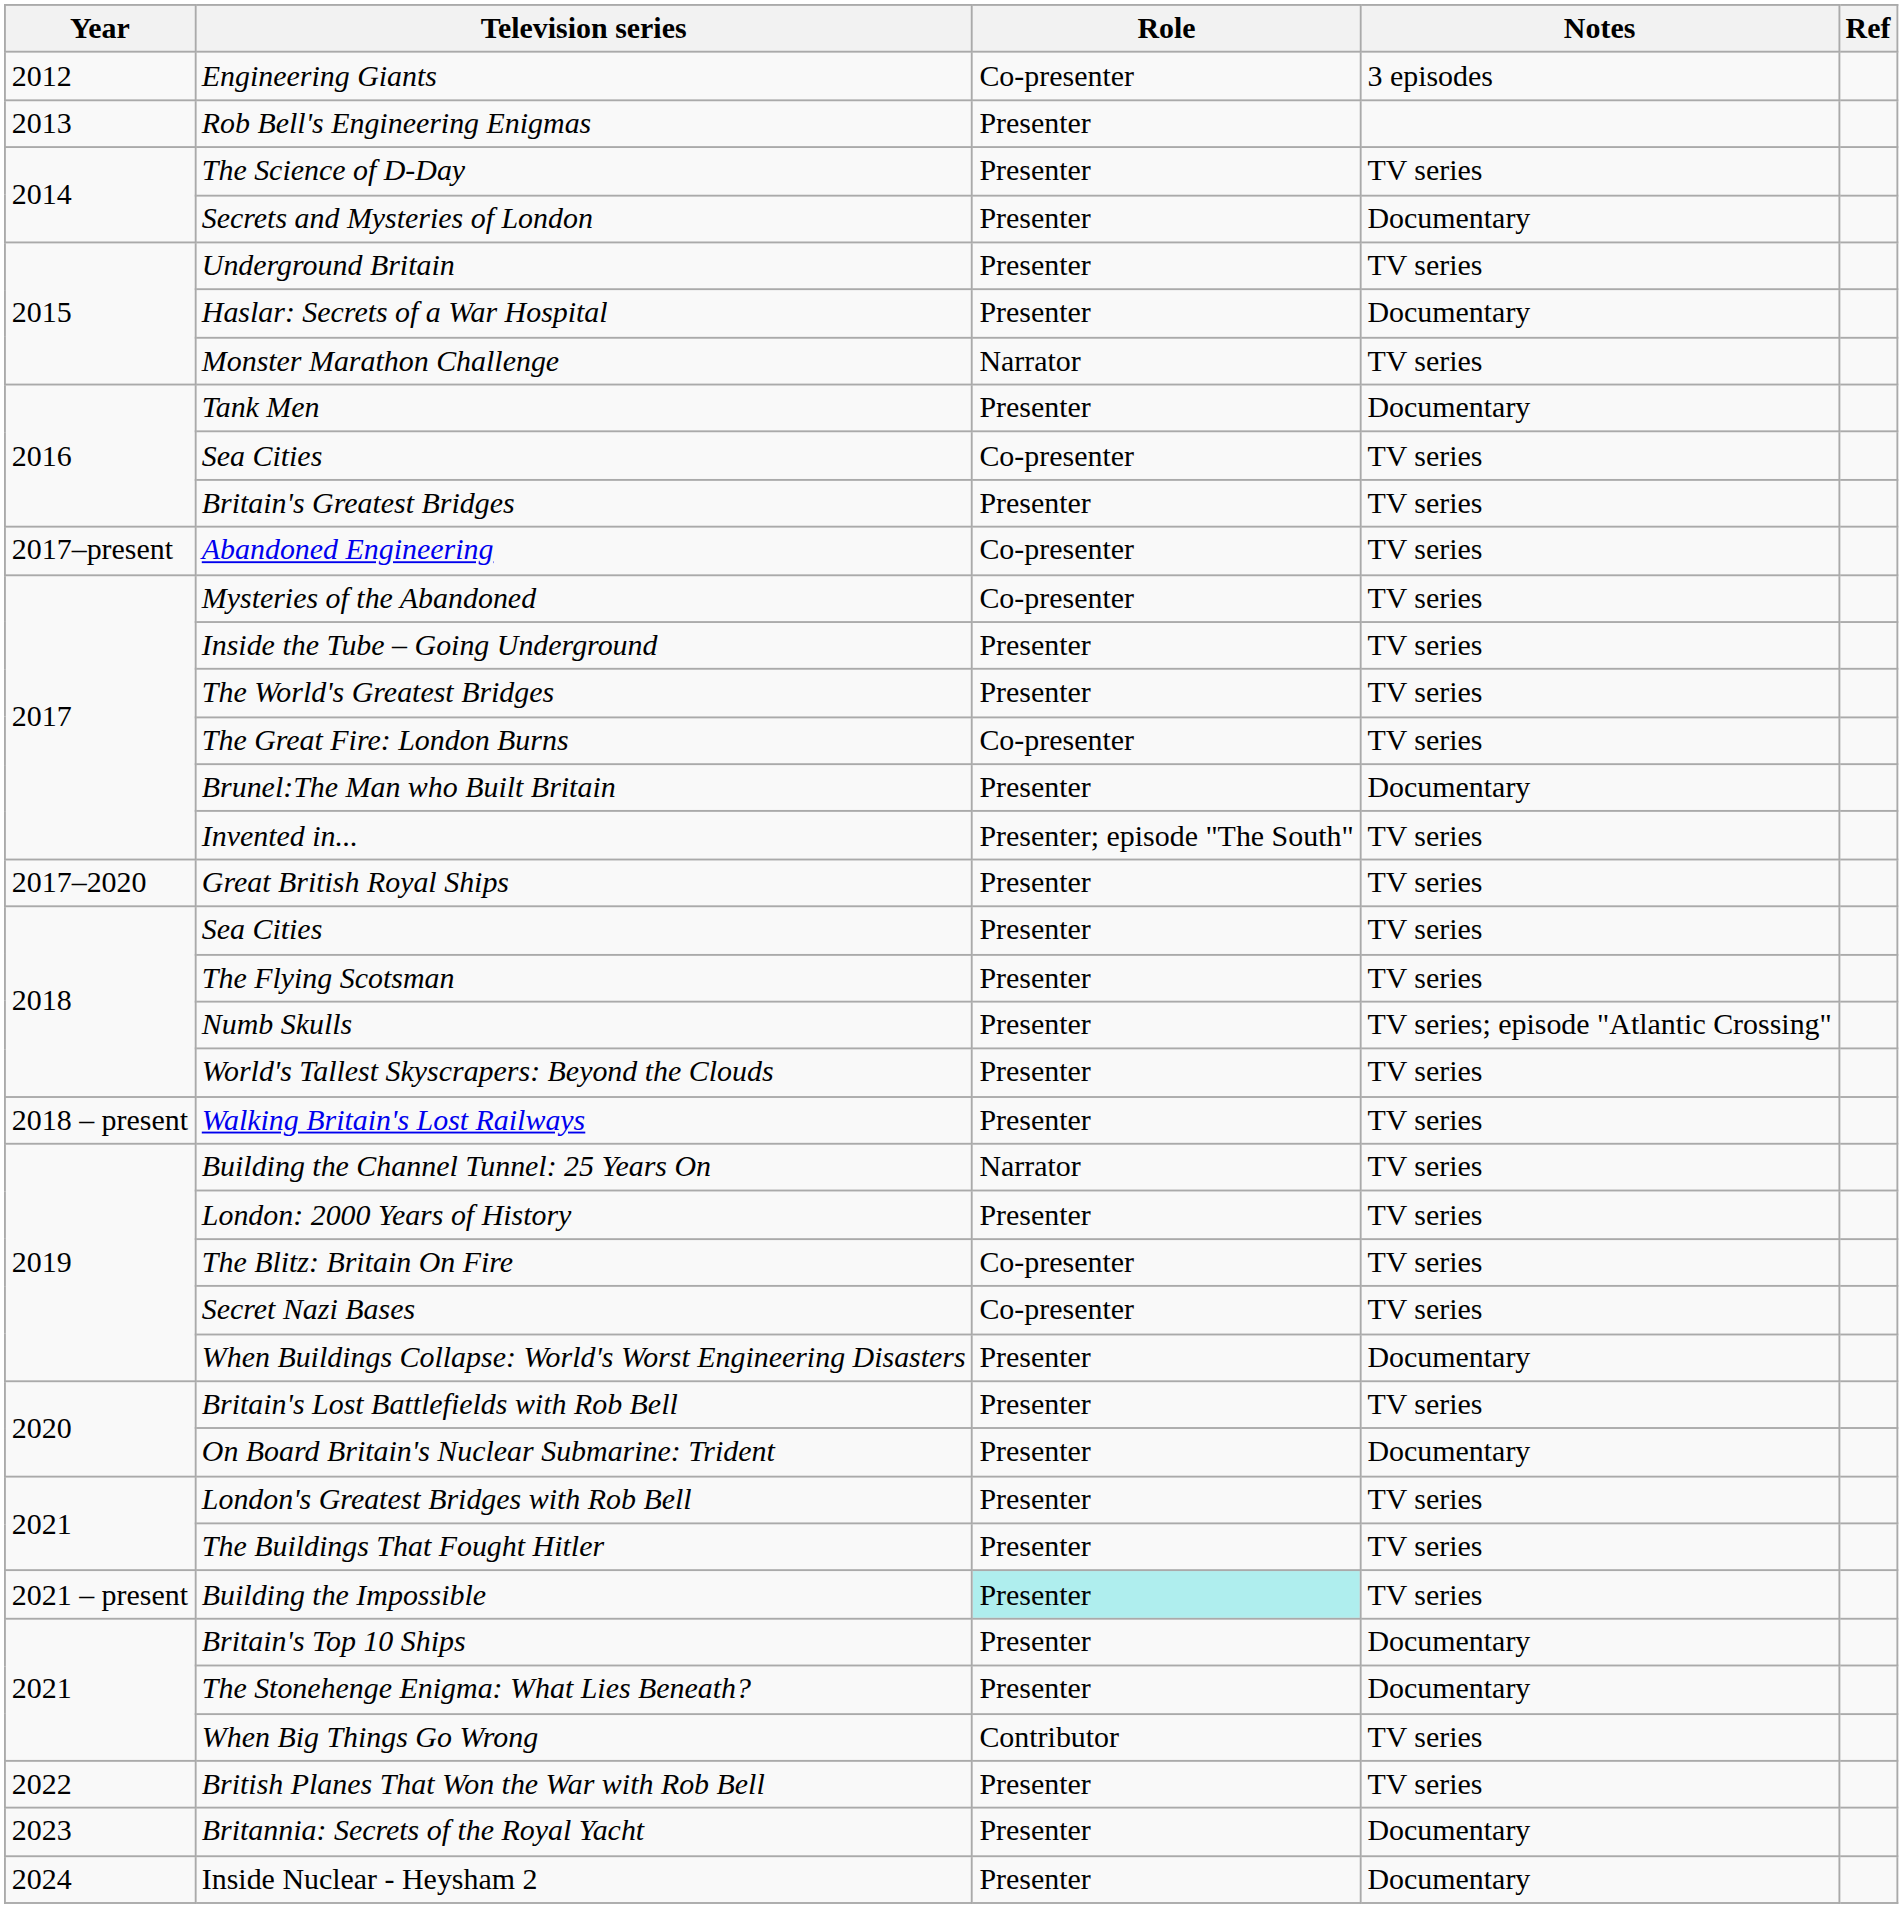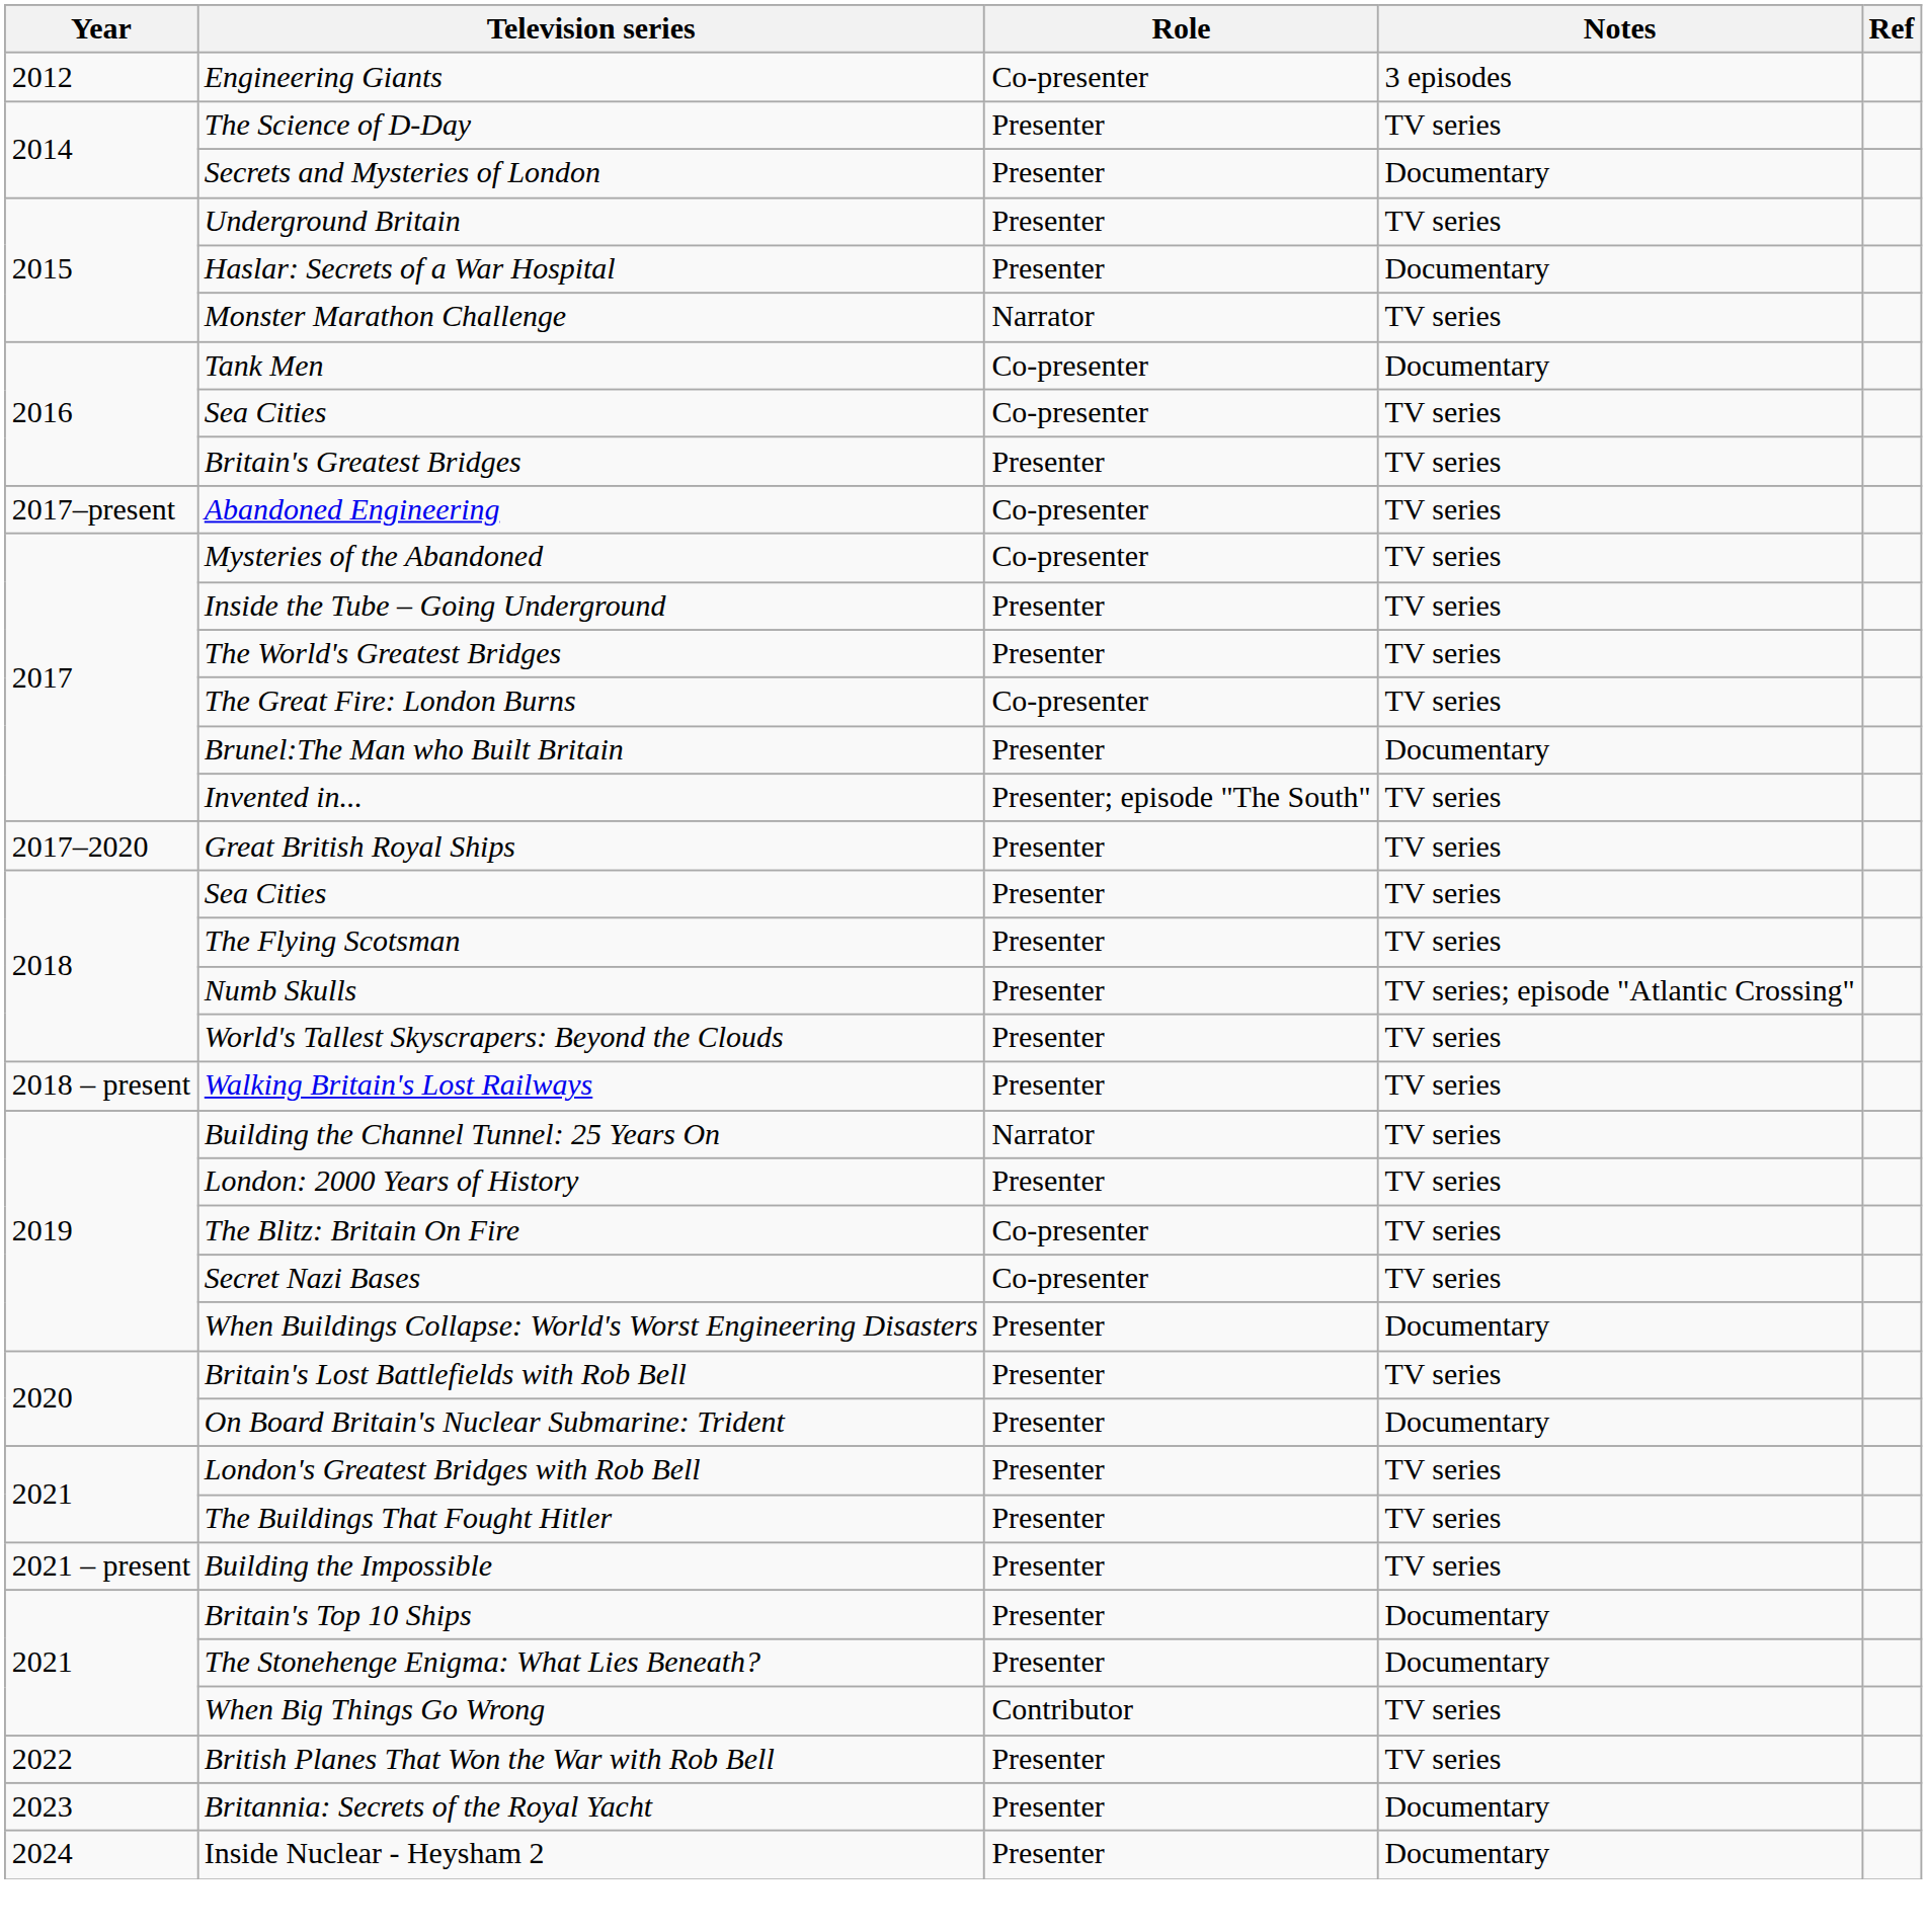 <table class="wikitable">
 <tr>
 <th>Year</th>
 <th>Television series</th>
 <th>Role</th>
 <th>Notes</th>
 <th>Ref</th>
 </tr>
 <tr>
 <td>2012</td>
 <td><em>Engineering Giants</em></td>
 <td>Co-presenter</td>
 <td>3 episodes</td>
-<td></td>
-</tr>
-<tr>
-<td>2013</td>
-<td><em>Rob Bell's Engineering Enigmas</em></td>
-<td>Presenter</td>
-<td></td>
 <td></td>
 </tr>
 <tr>
 <td rowspan="2">2014</td>
 <td><em>The Science of D-Day</em></td>
 <td>Presenter</td>
 <td>TV series</td>
 <td></td>
 </tr>
 <tr>
 <td><em>Secrets and Mysteries of London</em></td>
 <td>Presenter</td>
 <td>Documentary</td>
 <td></td>
 </tr>
 <tr>
 <td rowspan="3">2015</td>
 <td><em>Underground Britain</em></td>
 <td>Presenter</td>
 <td>TV series</td>
 <td></td>
 </tr>
 <tr>
 <td><em>Haslar: Secrets of a War Hospital</em></td>
 <td>Presenter</td>
 <td>Documentary</td>
 <td></td>
 </tr>
 <tr>
 <td><em>Monster Marathon Challenge</em></td>
 <td>Narrator</td>
 <td>TV series</td>
 <td></td>
 </tr>
 <tr>
 <td rowspan="3">2016</td>
 <td><em>Tank Men</em></td>
-<td>Presenter</td>
+<td>Co-presenter</td>
 <td>Documentary</td>
 <td></td>
 </tr>
 <tr>
 <td><em>Sea Cities</em></td>
 <td>Co-presenter</td>
 <td>TV series</td>
 <td></td>
 </tr>
 <tr>
 <td><em>Britain's Greatest Bridges</em></td>
 <td>Presenter</td>
 <td>TV series</td>
 <td></td>
 </tr>
 <tr>
 <td>2017–present</td>
 <td><em><a href='#'>Abandoned Engineering</a></em></td>
 <td>Co-presenter</td>
 <td>TV series</td>
 <td></td>
 </tr>
 <tr>
 <td rowspan="6">2017</td>
 <td><em>Mysteries of the Abandoned</em></td>
 <td>Co-presenter</td>
 <td>TV series</td>
 <td></td>
 </tr>
 <tr>
 <td><em>Inside the Tube – Going Underground</em></td>
 <td>Presenter</td>
 <td>TV series</td>
 <td></td>
 </tr>
 <tr>
 <td><em>The World's Greatest Bridges</em></td>
 <td>Presenter</td>
 <td>TV series</td>
 <td></td>
 </tr>
 <tr>
 <td><em>The Great Fire: London Burns</em></td>
 <td>Co-presenter</td>
 <td>TV series</td>
 <td></td>
 </tr>
 <tr>
 <td><em>Brunel:The Man who Built Britain</em></td>
 <td>Presenter</td>
 <td>Documentary</td>
 <td></td>
 </tr>
 <tr>
 <td><em>Invented in...</em></td>
 <td>Presenter; episode "The South"</td>
 <td>TV series</td>
 <td></td>
 </tr>
 <tr>
 <td>2017–2020</td>
 <td><em>Great British Royal Ships</em></td>
 <td>Presenter</td>
 <td>TV series</td>
 <td></td>
 </tr>
 <tr>
 <td rowspan="4">2018</td>
 <td><em>Sea Cities</em></td>
 <td>Presenter</td>
 <td>TV series</td>
 <td></td>
 </tr>
 <tr>
 <td><em>The Flying Scotsman</em></td>
 <td>Presenter</td>
 <td>TV series</td>
 <td></td>
 </tr>
 <tr>
 <td><em>Numb Skulls</em></td>
 <td>Presenter</td>
 <td>TV series; episode "Atlantic Crossing"</td>
 <td></td>
 </tr>
 <tr>
 <td><em>World's Tallest Skyscrapers: Beyond the Clouds</em></td>
 <td>Presenter</td>
 <td>TV series</td>
 <td></td>
 </tr>
 <tr>
 <td>2018 – present</td>
 <td><em><a href='#'>Walking Britain's Lost Railways</a></em></td>
 <td>Presenter</td>
 <td>TV series</td>
 <td></td>
 </tr>
 <tr>
 <td rowspan="5">2019</td>
 <td><em>Building the Channel Tunnel: 25 Years On</em></td>
 <td>Narrator</td>
 <td>TV series</td>
 <td></td>
 </tr>
 <tr>
 <td><em>London: 2000 Years of History</em></td>
 <td>Presenter</td>
 <td>TV series</td>
 <td></td>
 </tr>
 <tr>
 <td><em>The Blitz: Britain On Fire</em></td>
 <td>Co-presenter</td>
 <td>TV series</td>
 <td></td>
 </tr>
 <tr>
 <td><em>Secret Nazi Bases</em></td>
 <td>Co-presenter</td>
 <td>TV series</td>
 <td></td>
 </tr>
 <tr>
 <td><em>When Buildings Collapse: World's Worst Engineering Disasters</em></td>
 <td>Presenter</td>
 <td>Documentary</td>
 <td></td>
 </tr>
 <tr>
 <td rowspan="2">2020</td>
 <td><em>Britain's Lost Battlefields with Rob Bell</em></td>
 <td>Presenter</td>
 <td>TV series</td>
 <td></td>
 </tr>
 <tr>
 <td><em>On Board Britain's Nuclear Submarine: Trident</em></td>
 <td>Presenter</td>
 <td>Documentary</td>
 <td></td>
 </tr>
 <tr>
 <td rowspan="2">2021</td>
 <td><em>London's Greatest Bridges with Rob Bell</em></td>
 <td>Presenter</td>
 <td>TV series</td>
 <td></td>
 </tr>
 <tr>
 <td><em>The Buildings That Fought Hitler</em></td>
 <td>Presenter</td>
 <td>TV series</td>
 <td></td>
 </tr>
 <tr>
 <td>2021 – present</td>
 <td><em>Building the Impossible</em></td>
-<td style="background: paleturquoise;">Presenter</td>
+<td>Presenter</td>
 <td>TV series</td>
 <td></td>
 </tr>
 <tr>
 <td rowspan="3">2021</td>
 <td><em>Britain's Top 10 Ships</em></td>
 <td>Presenter</td>
 <td>Documentary</td>
 <td></td>
 </tr>
 <tr>
 <td><em>The Stonehenge Enigma: What Lies Beneath?</em></td>
 <td>Presenter</td>
 <td>Documentary</td>
 <td></td>
 </tr>
 <tr>
 <td><em>When Big Things Go Wrong</em></td>
 <td>Contributor</td>
 <td>TV series</td>
 <td></td>
 </tr>
 <tr>
 <td>2022</td>
 <td><em>British Planes That Won the War with Rob Bell</em></td>
 <td>Presenter</td>
 <td>TV series</td>
 <td></td>
 </tr>
 <tr>
 <td>2023</td>
 <td><em>Britannia: Secrets of the Royal Yacht</em></td>
 <td>Presenter</td>
 <td>Documentary</td>
 <td></td>
 </tr>
 <tr>
 <td>2024</td>
 <td>Inside Nuclear - Heysham 2</td>
 <td>Presenter</td>
 <td>Documentary</td>
 <td></td>
 </tr>
 </table>
